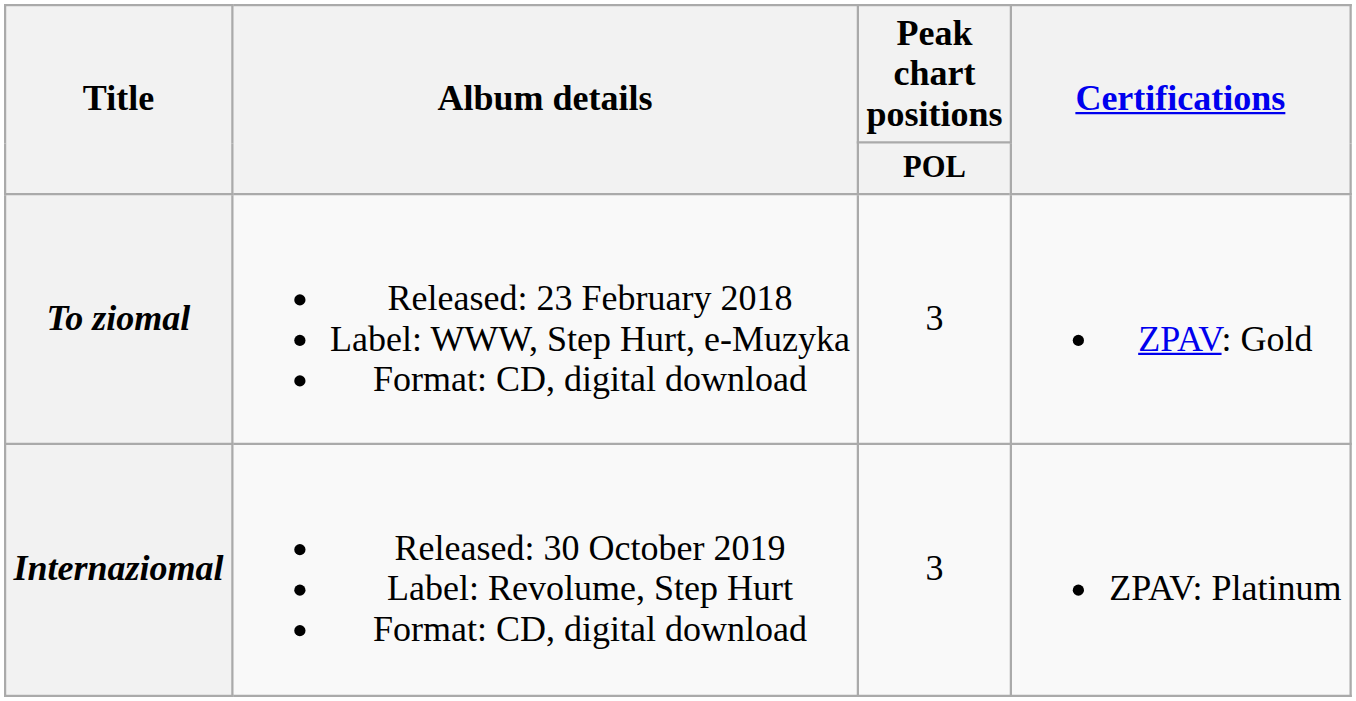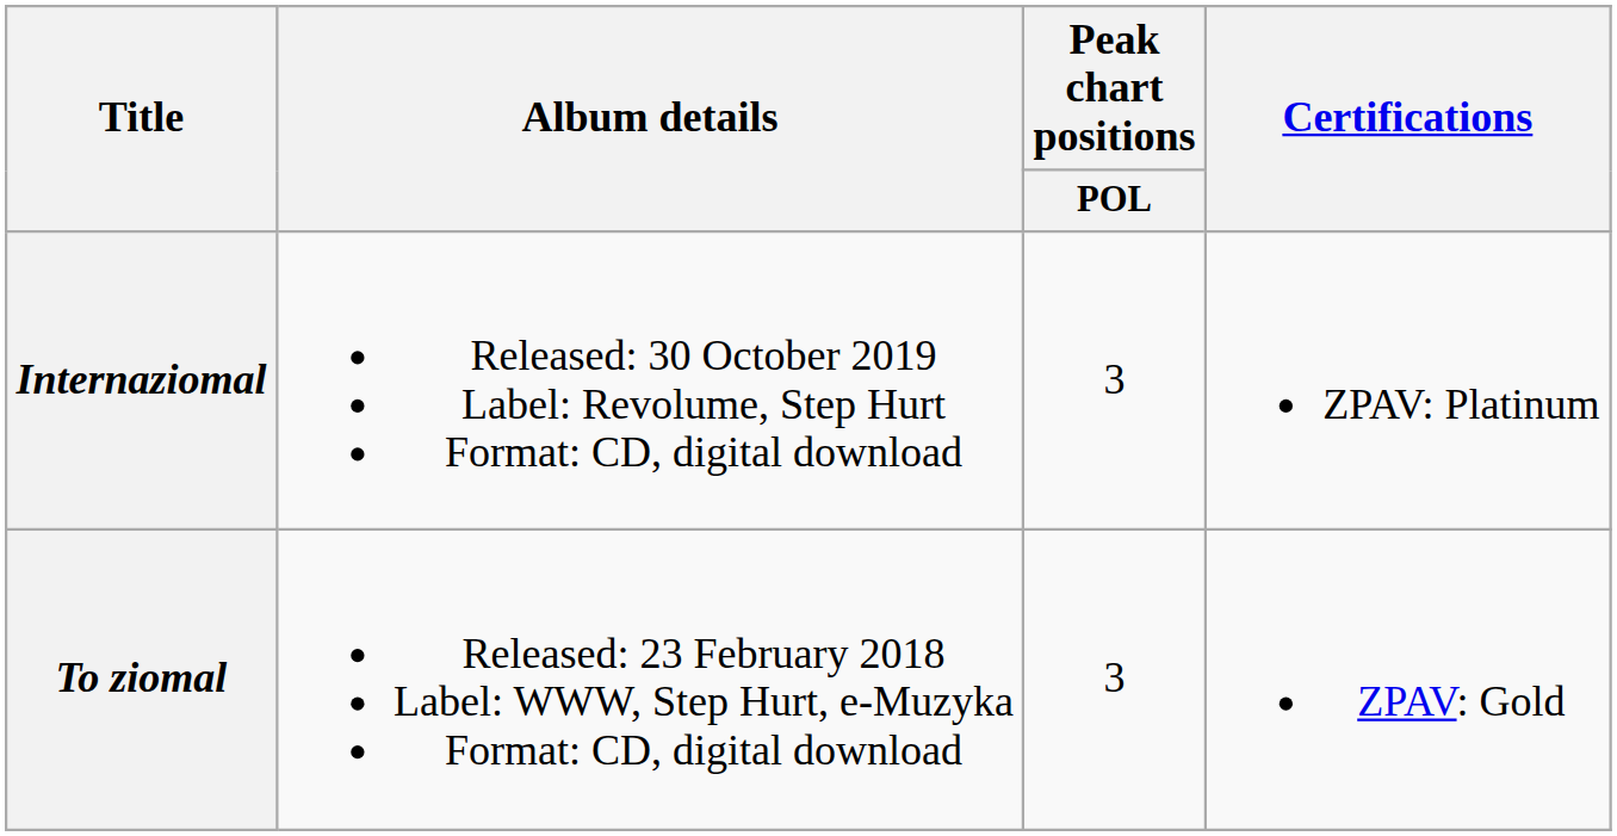 <table class="wikitable plainrowheaders" style="text-align:center;">
 <tr>
 <th rowspan=2>Title</th>
 <th rowspan=2>Album details</th>
 <th>Peak chart positions</th>
 <th rowspan=2><a href='#'>Certifications</a></th>
 </tr>
 <tr>
 <th scope="col" style="width:3em;font-size:85%;">POL</th>
 </tr>
 <tr>
+<th scope="row"><em>Internaziomal</em></th>
+<td><br><ul><li>Released: 30 October 2019</li><li>Label: Revolume, Step Hurt</li><li>Format: CD, digital download</li></ul></td>
+<td>3</td>
+<td><br><ul><li>ZPAV: Platinum</li></ul></td>
+</tr>
+<tr>
 <th scope="row"><em>To ziomal</em></th>
 <td><br><ul><li>Released: 23 February 2018</li><li>Label: WWW, Step Hurt, e-Muzyka</li><li>Format: CD, digital download</li></ul></td>
 <td>3</td>
 <td><br><ul><li><a href='#'>ZPAV</a>: Gold</li></ul></td>
 </tr>
-<tr>
-<th scope="row"><em>Internaziomal</em></th>
-<td><br><ul><li>Released: 30 October 2019</li><li>Label: Revolume, Step Hurt</li><li>Format: CD, digital download</li></ul></td>
-<td>3</td>
-<td><br><ul><li>ZPAV: Platinum</li></ul></td>
-</tr>
 </table>
